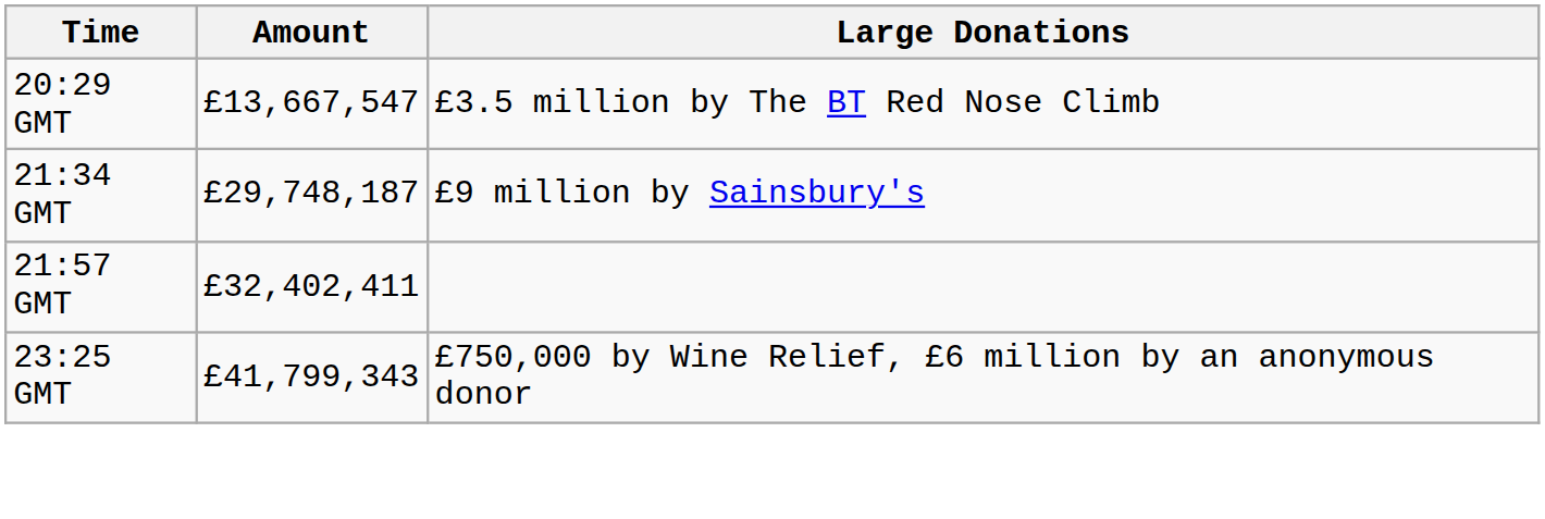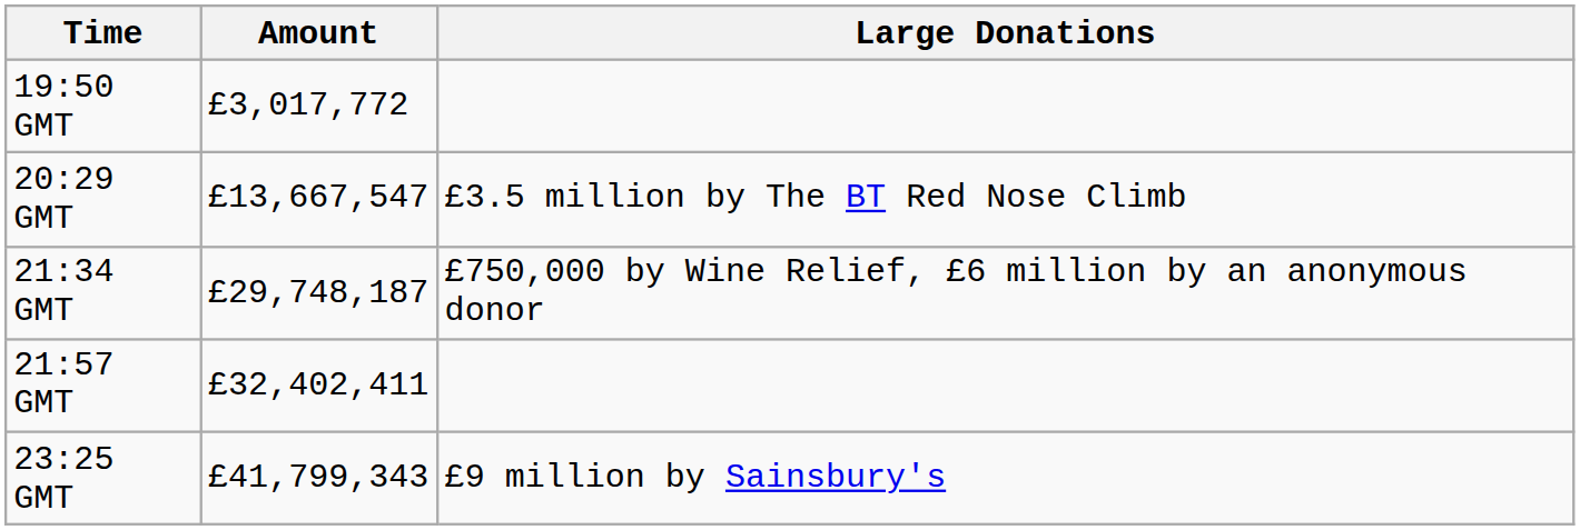 <table class="wikitable">
 <tr>
 <th>Time</th>
 <th>Amount</th>
 <th>Large Donations</th>
+</tr>
+<tr>
+<td>19:50 GMT</td>
+<td>£3,017,772</td>
+<td></td>
 </tr>
 <tr>
 <td>20:29 GMT</td>
 <td>£13,667,547</td>
 <td>£3.5 million by The <a href='#'>BT</a> Red Nose Climb</td>
 </tr>
 <tr>
 <td>21:34 GMT</td>
 <td>£29,748,187</td>
-<td>£9 million by <a href='#'>Sainsbury's</a></td>
+<td>£750,000 by Wine Relief, £6 million by an anonymous donor</td>
 </tr>
 <tr>
 <td>21:57 GMT</td>
 <td>£32,402,411</td>
 <td></td>
 </tr>
 <tr>
 <td>23:25 GMT</td>
 <td>£41,799,343</td>
-<td>£750,000 by Wine Relief, £6 million by an anonymous donor</td>
+<td>£9 million by <a href='#'>Sainsbury's</a></td>
 </tr>
 </table>
